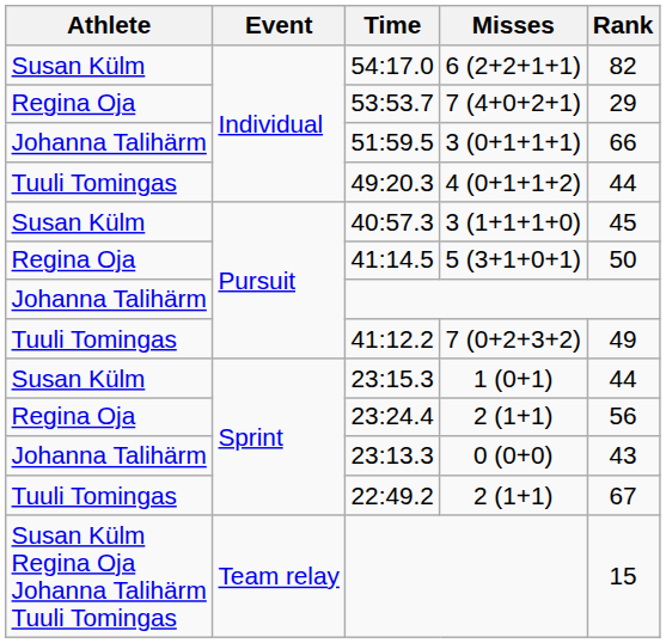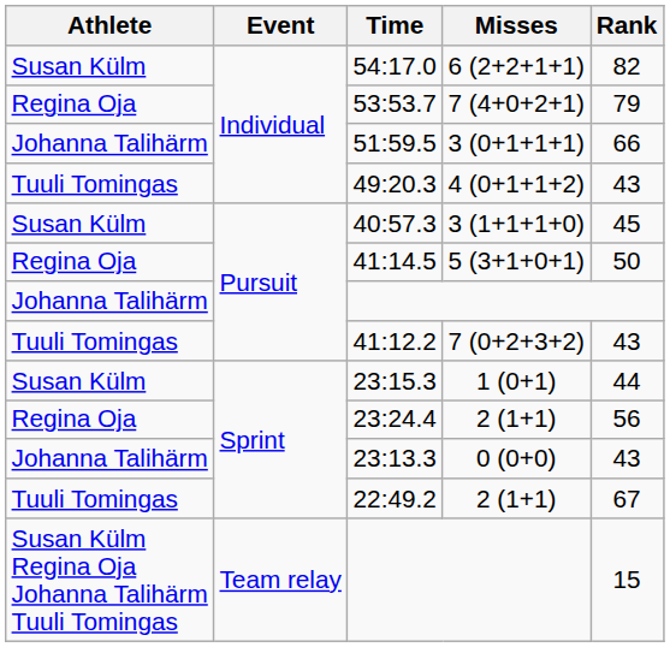 <table class="wikitable" style="font-size:90%;text-align:center;">
 <tr>
 <th>Athlete</th>
 <th>Event</th>
 <th>Time</th>
 <th>Misses</th>
 <th>Rank</th>
 </tr>
 <tr>
 <td style="text-align:left;"><a href='#'>Susan Külm</a></td>
 <td align=left rowspan=4><a href='#'>Individual</a></td>
 <td>54:17.0</td>
 <td>6 (2+2+1+1)</td>
 <td>82</td>
 </tr>
 <tr>
 <td style="text-align:left;"><a href='#'>Regina Oja</a></td>
 <td>53:53.7</td>
 <td>7 (4+0+2+1)</td>
-<td>29</td>
+<td>79</td>
 </tr>
 <tr>
 <td align=left><a href='#'>Johanna Talihärm</a></td>
 <td>51:59.5</td>
 <td>3 (0+1+1+1)</td>
 <td>66</td>
 </tr>
 <tr>
 <td align=left><a href='#'>Tuuli Tomingas</a></td>
 <td>49:20.3</td>
 <td>4 (0+1+1+2)</td>
-<td>44</td>
+<td>43</td>
 </tr>
 <tr>
 <td style="text-align:left;"><a href='#'>Susan Külm</a></td>
 <td align=left rowspan=4><a href='#'>Pursuit</a></td>
 <td>40:57.3</td>
 <td>3 (1+1+1+0)</td>
 <td>45</td>
 </tr>
 <tr>
 <td style="text-align:left;"><a href='#'>Regina Oja</a></td>
 <td>41:14.5</td>
 <td>5 (3+1+0+1)</td>
 <td>50</td>
 </tr>
 <tr>
 <td align=left><a href='#'>Johanna Talihärm</a></td>
 <td colspan=3></td>
 </tr>
 <tr>
 <td align=left><a href='#'>Tuuli Tomingas</a></td>
 <td>41:12.2</td>
 <td>7 (0+2+3+2)</td>
-<td>49</td>
+<td>43</td>
 </tr>
 <tr>
 <td align=left><a href='#'>Susan Külm</a></td>
 <td align=left rowspan=4><a href='#'>Sprint</a></td>
 <td>23:15.3</td>
 <td>1 (0+1)</td>
 <td>44</td>
 </tr>
 <tr>
 <td align=left><a href='#'>Regina Oja</a></td>
 <td>23:24.4</td>
 <td>2 (1+1)</td>
 <td>56</td>
 </tr>
 <tr>
 <td align=left><a href='#'>Johanna Talihärm</a></td>
 <td>23:13.3</td>
 <td>0 (0+0)</td>
 <td>43</td>
 </tr>
 <tr>
 <td align=left><a href='#'>Tuuli Tomingas</a></td>
 <td>22:49.2</td>
 <td>2 (1+1)</td>
 <td>67</td>
 </tr>
 <tr>
 <td align=left><a href='#'>Susan Külm</a><br><a href='#'>Regina Oja</a><br><a href='#'>Johanna Talihärm</a><br><a href='#'>Tuuli Tomingas</a></td>
 <td align=left><a href='#'>Team relay</a></td>
 <td colspan=2></td>
 <td>15</td>
 </tr>
 </table>
